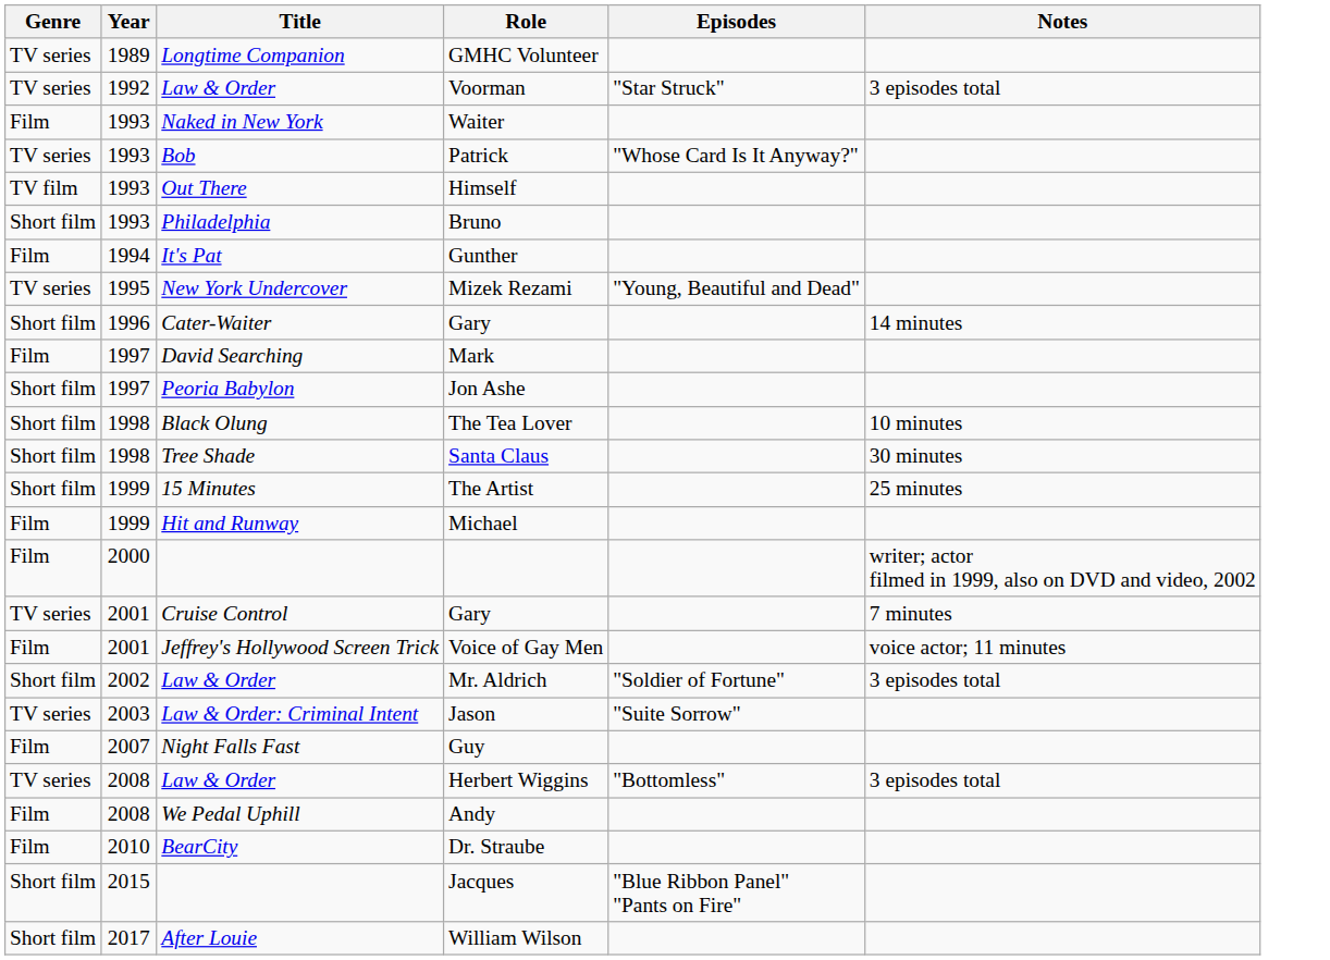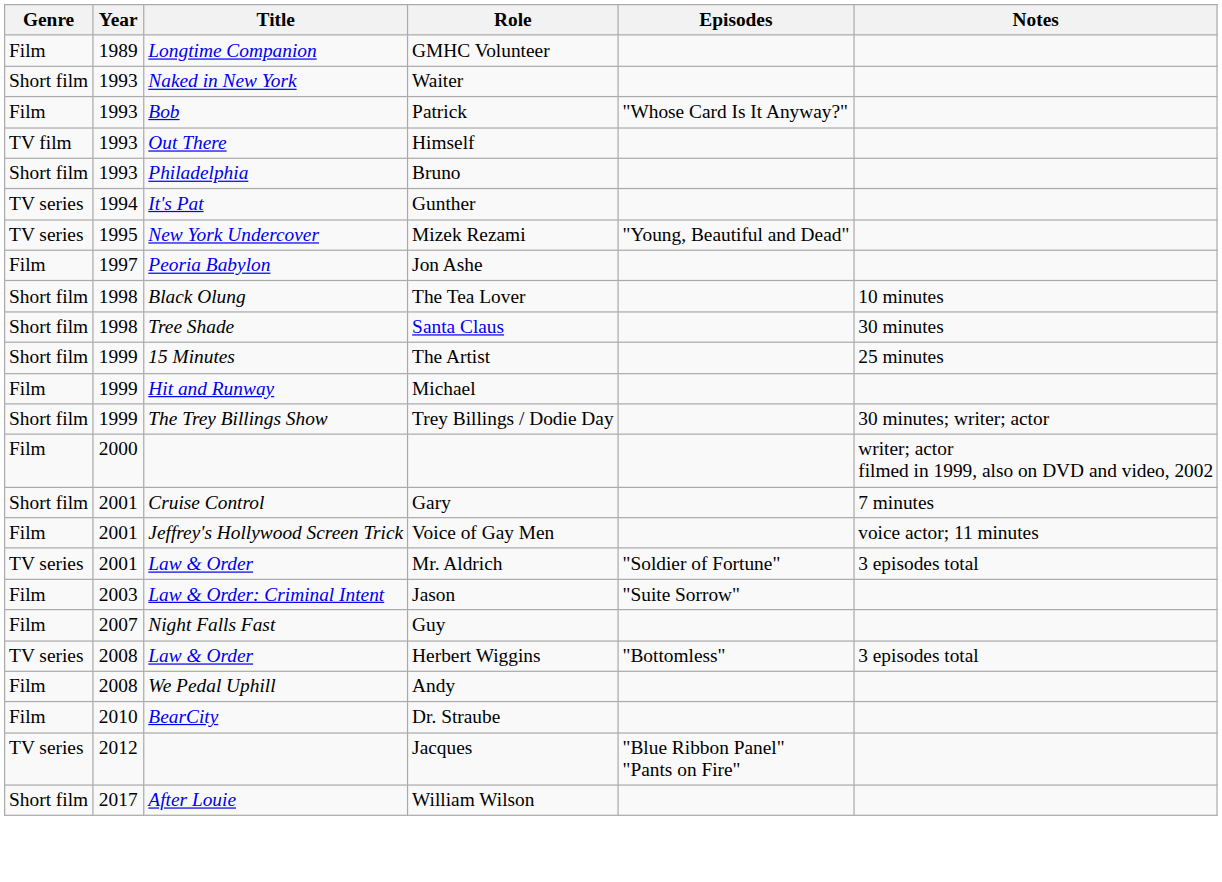 <table class="wikitable sortable">
 <tr>
 <th>Genre</th>
 <th width="35">Year</th>
 <th>Title</th>
 <th>Role</th>
 <th>Episodes</th>
 <th>Notes</th>
 </tr>
 <tr valign="top">
-<td>TV series</td>
+<td>Film</td>
 <td align="center">1989</td>
 <td><em><a href='#'>Longtime Companion</a></em></td>
 <td>GMHC Volunteer</td>
 <td></td>
 <td></td>
 </tr>
 <tr valign="top">
-<td>TV series</td>
-<td align="center">1992</td>
-<td><em><a href='#'>Law & Order</a></em></td>
-<td>Voorman</td>
-<td>"Star Struck"</td>
-<td>3 episodes total</td>
-</tr>
-<tr valign="top">
-<td>Film</td>
+<td>Short film</td>
 <td align="center">1993</td>
 <td><em><a href='#'>Naked in New York</a></em></td>
 <td>Waiter</td>
 <td></td>
 <td></td>
 </tr>
 <tr valign="top">
-<td>TV series</td>
+<td>Film</td>
 <td align="center">1993</td>
 <td><em><a href='#'>Bob</a></em></td>
 <td>Patrick</td>
 <td>"Whose Card Is It Anyway?"</td>
 <td></td>
 </tr>
 <tr valign="top">
 <td>TV film</td>
 <td align="center">1993</td>
 <td><em><a href='#'>Out There</a></em></td>
 <td>Himself</td>
 <td></td>
 <td></td>
 </tr>
 <tr valign="top">
 <td>Short film</td>
 <td align="center">1993</td>
 <td><em><a href='#'>Philadelphia</a></em></td>
 <td>Bruno</td>
 <td></td>
 <td></td>
 </tr>
 <tr valign="top">
-<td>Film</td>
+<td>TV series</td>
 <td align="center">1994</td>
 <td><em><a href='#'>It's Pat</a></em></td>
 <td>Gunther</td>
 <td></td>
 <td></td>
 </tr>
 <tr valign="top">
 <td>TV series</td>
 <td align="center">1995</td>
 <td><em><a href='#'>New York Undercover</a></em></td>
 <td>Mizek Rezami</td>
 <td>"Young, Beautiful and Dead"</td>
 <td></td>
 </tr>
 <tr valign="top">
-<td>Short film</td>
-<td align="center">1996</td>
-<td><em>Cater-Waiter</em></td>
-<td>Gary</td>
-<td></td>
-<td>14 minutes</td>
-</tr>
-<tr valign="top">
 <td>Film</td>
-<td align="center">1997</td>
-<td><em>David Searching</em></td>
-<td>Mark</td>
-<td></td>
-<td></td>
-</tr>
-<tr valign="top">
-<td>Short film</td>
 <td align="center">1997</td>
 <td><em><a href='#'>Peoria Babylon</a></em></td>
 <td>Jon Ashe</td>
 <td></td>
 <td></td>
 </tr>
 <tr valign="top">
 <td>Short film</td>
 <td align="center">1998</td>
 <td><em>Black Olung</em></td>
 <td>The Tea Lover</td>
 <td></td>
 <td>10 minutes</td>
 </tr>
 <tr valign="top">
 <td>Short film</td>
 <td align="center">1998</td>
 <td><em>Tree Shade</em></td>
 <td><a href='#'>Santa Claus</a></td>
 <td></td>
 <td>30 minutes</td>
 </tr>
 <tr valign="top">
 <td>Short film</td>
 <td align="center">1999</td>
 <td><em>15 Minutes</em></td>
 <td>The Artist</td>
 <td></td>
 <td>25 minutes</td>
 </tr>
 <tr valign="top">
 <td>Film</td>
 <td align="center">1999</td>
 <td><em><a href='#'>Hit and Runway</a></em></td>
 <td>Michael</td>
 <td></td>
 <td></td>
 </tr>
 <tr valign="top">
+<td>Short film</td>
+<td align="center">1999</td>
+<td><em>The Trey Billings Show</em></td>
+<td>Trey Billings / Dodie Day</td>
+<td></td>
+<td>30 minutes; writer; actor</td>
+</tr>
+<tr valign="top">
 <td>Film</td>
 <td align="center">2000</td>
 <td><em></em></td>
 <td></td>
 <td></td>
 <td>writer; actor <br> filmed in 1999, also on DVD and video, 2002 </td>
 </tr>
 <tr valign="top">
-<td>TV series</td>
+<td>Short film</td>
 <td align="center">2001</td>
 <td><em>Cruise Control</em></td>
 <td>Gary</td>
 <td></td>
 <td>7 minutes</td>
 </tr>
 <tr valign="top">
 <td>Film</td>
 <td align="center">2001</td>
 <td><em>Jeffrey's Hollywood Screen Trick</em></td>
 <td>Voice of Gay Men</td>
 <td></td>
 <td>voice actor; 11 minutes</td>
 </tr>
 <tr valign="top">
-<td>Short film</td>
-<td align="center">2002</td>
+<td>TV series</td>
+<td align="center">2001</td>
 <td><em><a href='#'>Law & Order</a></em></td>
 <td>Mr. Aldrich</td>
 <td>"Soldier of Fortune"</td>
 <td>3 episodes total</td>
 </tr>
 <tr valign="top">
-<td>TV series</td>
+<td>Film</td>
 <td align="center">2003</td>
 <td><em><a href='#'>Law & Order: Criminal Intent</a></em></td>
 <td>Jason</td>
 <td>"Suite Sorrow"</td>
 <td></td>
 </tr>
 <tr valign="top">
 <td>Film</td>
 <td align="center">2007</td>
 <td><em>Night Falls Fast</em></td>
 <td>Guy</td>
 <td></td>
 <td></td>
 </tr>
 <tr valign="top">
 <td>TV series</td>
 <td align="center">2008</td>
 <td><em><a href='#'>Law & Order</a></em></td>
 <td>Herbert Wiggins</td>
 <td>"Bottomless"</td>
 <td>3 episodes total</td>
 </tr>
 <tr valign="top">
 <td>Film</td>
 <td align="center">2008</td>
 <td><em>We Pedal Uphill</em></td>
 <td>Andy</td>
 <td></td>
 <td></td>
 </tr>
 <tr valign="top">
 <td>Film</td>
 <td align="center">2010</td>
 <td><em><a href='#'>BearCity</a></em></td>
 <td>Dr. Straube</td>
 <td></td>
 <td></td>
 </tr>
 <tr valign="top">
-<td>Short film</td>
-<td align="center">2015</td>
+<td>TV series</td>
+<td align="center">2012</td>
 <td><em></em></td>
 <td>Jacques</td>
 <td>"Blue Ribbon Panel" <br> "Pants on Fire"</td>
 <td></td>
 </tr>
 <tr valign="top">
 <td>Short film</td>
 <td align="center">2017</td>
 <td><em><a href='#'>After Louie</a></em></td>
 <td>William Wilson</td>
 <td></td>
 <td></td>
 </tr>
 </table>
